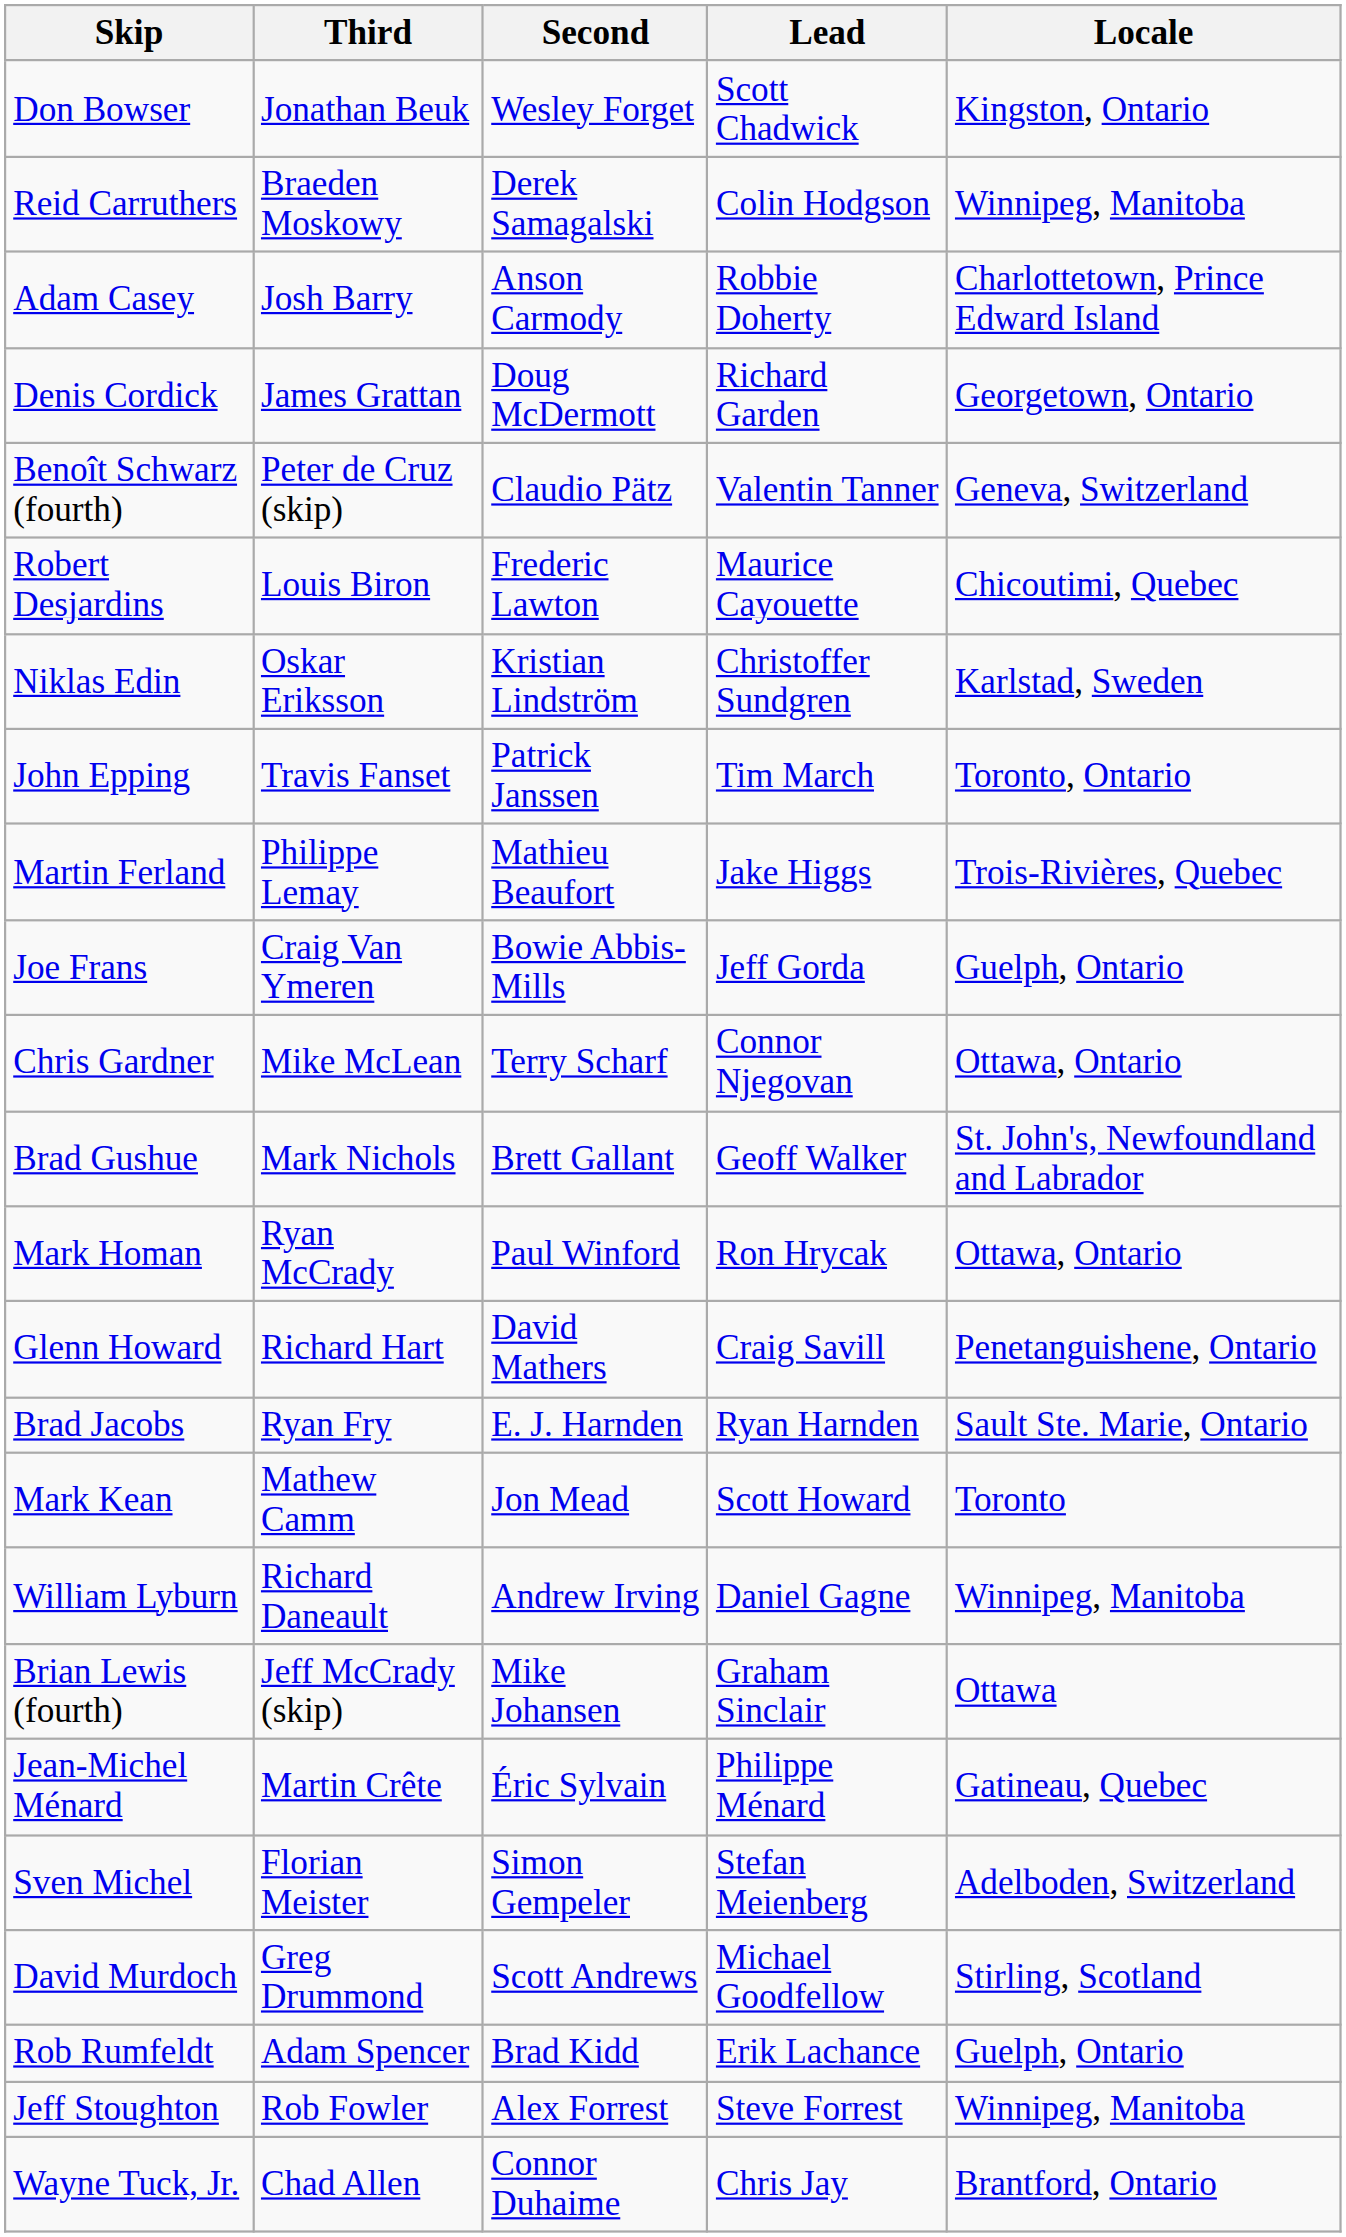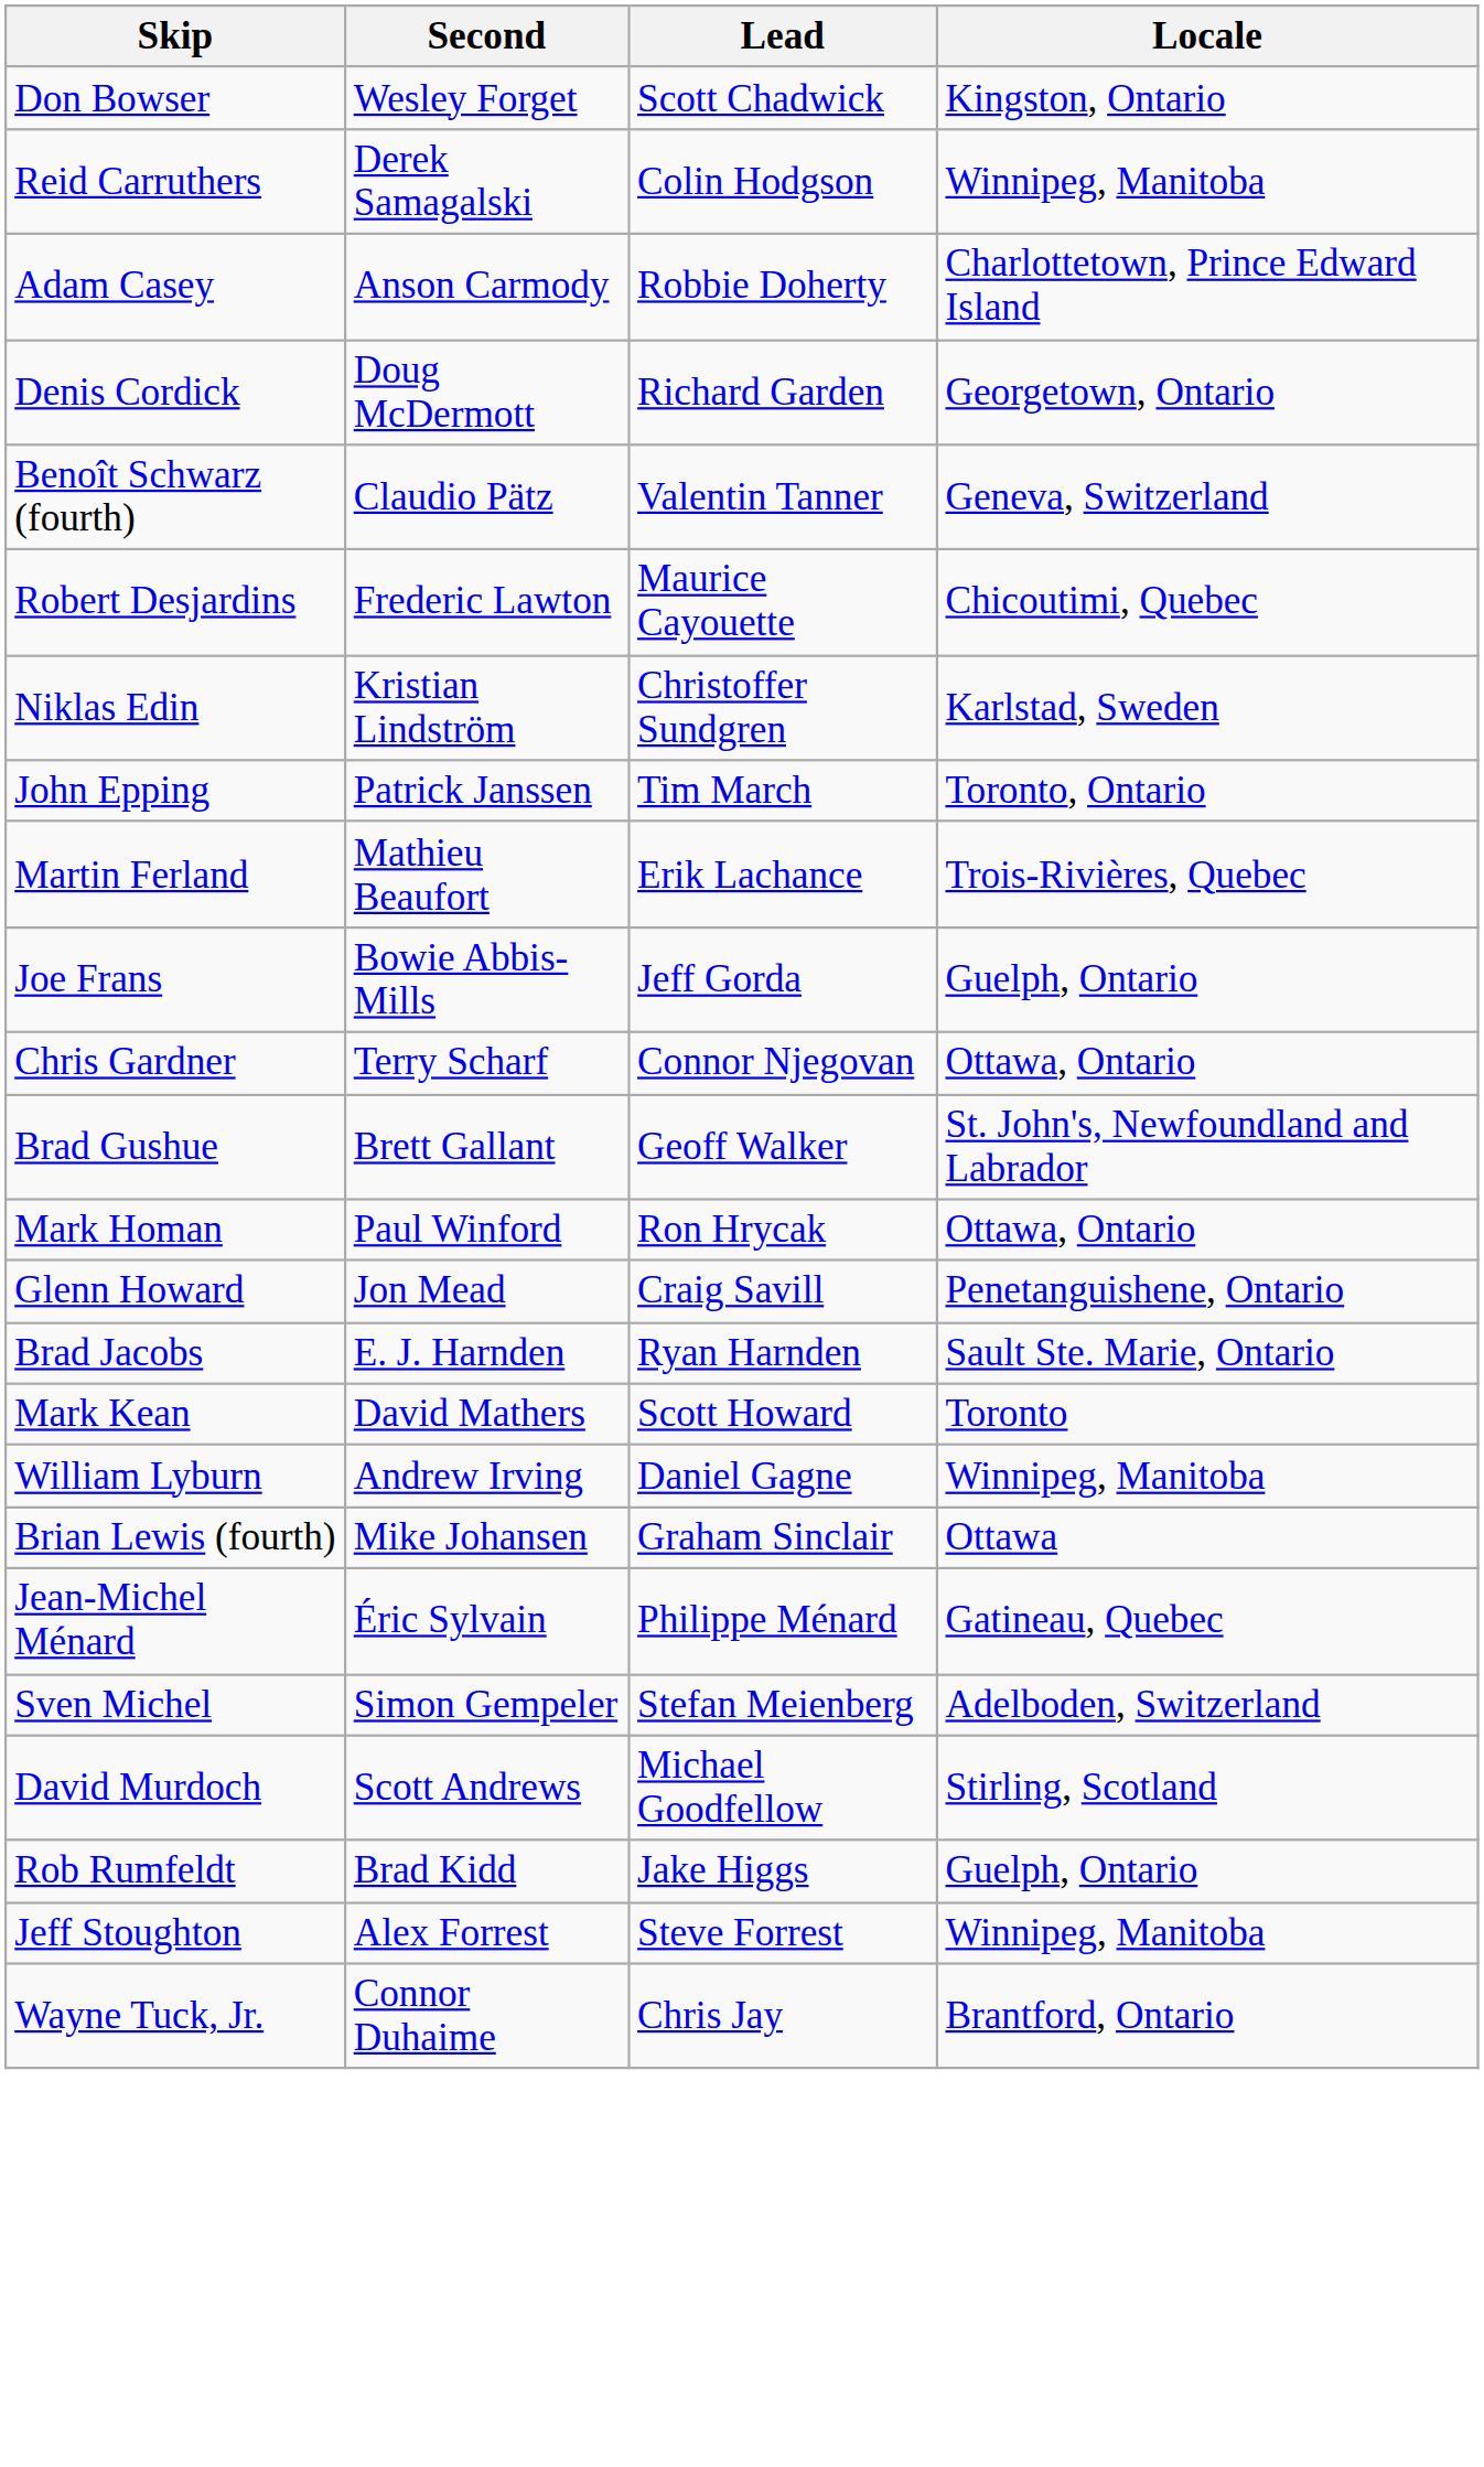 <table class=wikitable>
 <tr>
 <th>Skip</th>
-<th>Third</th>
 <th>Second</th>
 <th>Lead</th>
 <th>Locale</th>
 </tr>
 <tr>
 <td><a href='#'>Don Bowser</a></td>
-<td><a href='#'>Jonathan Beuk</a></td>
 <td><a href='#'>Wesley Forget</a></td>
 <td><a href='#'>Scott Chadwick</a></td>
 <td> <a href='#'>Kingston</a>, <a href='#'>Ontario</a></td>
 </tr>
 <tr>
 <td><a href='#'>Reid Carruthers</a></td>
-<td><a href='#'>Braeden Moskowy</a></td>
 <td><a href='#'>Derek Samagalski</a></td>
 <td><a href='#'>Colin Hodgson</a></td>
 <td> <a href='#'>Winnipeg</a>, <a href='#'>Manitoba</a></td>
 </tr>
 <tr>
 <td><a href='#'>Adam Casey</a></td>
-<td><a href='#'>Josh Barry</a></td>
 <td><a href='#'>Anson Carmody</a></td>
 <td><a href='#'>Robbie Doherty</a></td>
 <td> <a href='#'>Charlottetown</a>, <a href='#'>Prince Edward Island</a></td>
 </tr>
 <tr>
 <td><a href='#'>Denis Cordick</a></td>
-<td><a href='#'>James Grattan</a></td>
 <td><a href='#'>Doug McDermott</a></td>
 <td><a href='#'>Richard Garden</a></td>
 <td> <a href='#'>Georgetown</a>, <a href='#'>Ontario</a></td>
 </tr>
 <tr>
 <td><a href='#'>Benoît Schwarz</a> (fourth)</td>
-<td><a href='#'>Peter de Cruz</a> (skip)</td>
 <td><a href='#'>Claudio Pätz</a></td>
 <td><a href='#'>Valentin Tanner</a></td>
 <td> <a href='#'>Geneva</a>, <a href='#'>Switzerland</a></td>
 </tr>
 <tr>
 <td><a href='#'>Robert Desjardins</a></td>
-<td><a href='#'>Louis Biron</a></td>
 <td><a href='#'>Frederic Lawton</a></td>
 <td><a href='#'>Maurice Cayouette</a></td>
 <td> <a href='#'>Chicoutimi</a>, <a href='#'>Quebec</a></td>
 </tr>
 <tr>
 <td><a href='#'>Niklas Edin</a></td>
-<td><a href='#'>Oskar Eriksson</a></td>
 <td><a href='#'>Kristian Lindström</a></td>
 <td><a href='#'>Christoffer Sundgren</a></td>
 <td> <a href='#'>Karlstad</a>, <a href='#'>Sweden</a></td>
 </tr>
 <tr>
 <td><a href='#'>John Epping</a></td>
-<td><a href='#'>Travis Fanset</a></td>
 <td><a href='#'>Patrick Janssen</a></td>
 <td><a href='#'>Tim March</a></td>
 <td> <a href='#'>Toronto</a>, <a href='#'>Ontario</a></td>
 </tr>
 <tr>
 <td><a href='#'>Martin Ferland</a></td>
-<td><a href='#'>Philippe Lemay</a></td>
 <td><a href='#'>Mathieu Beaufort</a></td>
-<td><a href='#'>Jake Higgs</a></td>
+<td><a href='#'>Erik Lachance</a></td>
 <td> <a href='#'>Trois-Rivières</a>, <a href='#'>Quebec</a></td>
 </tr>
 <tr>
 <td><a href='#'>Joe Frans</a></td>
-<td><a href='#'>Craig Van Ymeren</a></td>
 <td><a href='#'>Bowie Abbis-Mills</a></td>
 <td><a href='#'>Jeff Gorda</a></td>
 <td> <a href='#'>Guelph</a>, <a href='#'>Ontario</a></td>
 </tr>
 <tr>
 <td><a href='#'>Chris Gardner</a></td>
-<td><a href='#'>Mike McLean</a></td>
 <td><a href='#'>Terry Scharf</a></td>
 <td><a href='#'>Connor Njegovan</a></td>
 <td> <a href='#'>Ottawa</a>, <a href='#'>Ontario</a></td>
 </tr>
 <tr>
 <td><a href='#'>Brad Gushue</a></td>
-<td><a href='#'>Mark Nichols</a></td>
 <td><a href='#'>Brett Gallant</a></td>
 <td><a href='#'>Geoff Walker</a></td>
 <td> <a href='#'>St. John's, Newfoundland and Labrador</a></td>
 </tr>
 <tr>
 <td><a href='#'>Mark Homan</a></td>
-<td><a href='#'>Ryan McCrady</a></td>
 <td><a href='#'>Paul Winford</a></td>
 <td><a href='#'>Ron Hrycak</a></td>
 <td> <a href='#'>Ottawa</a>, <a href='#'>Ontario</a></td>
 </tr>
 <tr>
 <td><a href='#'>Glenn Howard</a></td>
-<td><a href='#'>Richard Hart</a></td>
-<td><a href='#'>David Mathers</a></td>
+<td><a href='#'>Jon Mead</a></td>
 <td><a href='#'>Craig Savill</a></td>
 <td> <a href='#'>Penetanguishene</a>, <a href='#'>Ontario</a></td>
 </tr>
 <tr>
 <td><a href='#'>Brad Jacobs</a></td>
-<td><a href='#'>Ryan Fry</a></td>
 <td><a href='#'>E. J. Harnden</a></td>
 <td><a href='#'>Ryan Harnden</a></td>
 <td> <a href='#'>Sault Ste. Marie</a>, <a href='#'>Ontario</a></td>
 </tr>
 <tr>
 <td><a href='#'>Mark Kean</a></td>
-<td><a href='#'>Mathew Camm</a></td>
-<td><a href='#'>Jon Mead</a></td>
+<td><a href='#'>David Mathers</a></td>
 <td><a href='#'>Scott Howard</a></td>
 <td> <a href='#'>Toronto</a></td>
 </tr>
 <tr>
 <td><a href='#'>William Lyburn</a></td>
-<td><a href='#'>Richard Daneault</a></td>
 <td><a href='#'>Andrew Irving</a></td>
 <td><a href='#'>Daniel Gagne</a></td>
 <td> <a href='#'>Winnipeg</a>, <a href='#'>Manitoba</a></td>
 </tr>
 <tr>
 <td><a href='#'>Brian Lewis</a> (fourth)</td>
-<td><a href='#'>Jeff McCrady</a> (skip)</td>
 <td><a href='#'>Mike Johansen</a></td>
 <td><a href='#'>Graham Sinclair</a></td>
 <td> <a href='#'>Ottawa</a></td>
 </tr>
 <tr>
 <td><a href='#'>Jean-Michel Ménard</a></td>
-<td><a href='#'>Martin Crête</a></td>
 <td><a href='#'>Éric Sylvain</a></td>
 <td><a href='#'>Philippe Ménard</a></td>
 <td> <a href='#'>Gatineau</a>, <a href='#'>Quebec</a></td>
 </tr>
 <tr>
 <td><a href='#'>Sven Michel</a></td>
-<td><a href='#'>Florian Meister</a></td>
 <td><a href='#'>Simon Gempeler</a></td>
 <td><a href='#'>Stefan Meienberg</a></td>
 <td> <a href='#'>Adelboden</a>, <a href='#'>Switzerland</a></td>
 </tr>
 <tr>
 <td><a href='#'>David Murdoch</a></td>
-<td><a href='#'>Greg Drummond</a></td>
 <td><a href='#'>Scott Andrews</a></td>
 <td><a href='#'>Michael Goodfellow</a></td>
 <td> <a href='#'>Stirling</a>, <a href='#'>Scotland</a></td>
 </tr>
 <tr>
 <td><a href='#'>Rob Rumfeldt</a></td>
-<td><a href='#'>Adam Spencer</a></td>
 <td><a href='#'>Brad Kidd</a></td>
-<td><a href='#'>Erik Lachance</a></td>
+<td><a href='#'>Jake Higgs</a></td>
 <td> <a href='#'>Guelph</a>, <a href='#'>Ontario</a></td>
 </tr>
 <tr>
 <td><a href='#'>Jeff Stoughton</a></td>
-<td><a href='#'>Rob Fowler</a></td>
 <td><a href='#'>Alex Forrest</a></td>
 <td><a href='#'>Steve Forrest</a></td>
 <td> <a href='#'>Winnipeg</a>, <a href='#'>Manitoba</a></td>
 </tr>
 <tr>
 <td><a href='#'>Wayne Tuck, Jr.</a></td>
-<td><a href='#'>Chad Allen</a></td>
 <td><a href='#'>Connor Duhaime</a></td>
 <td><a href='#'>Chris Jay</a></td>
 <td> <a href='#'>Brantford</a>, <a href='#'>Ontario</a></td>
 </tr>
 </table>
